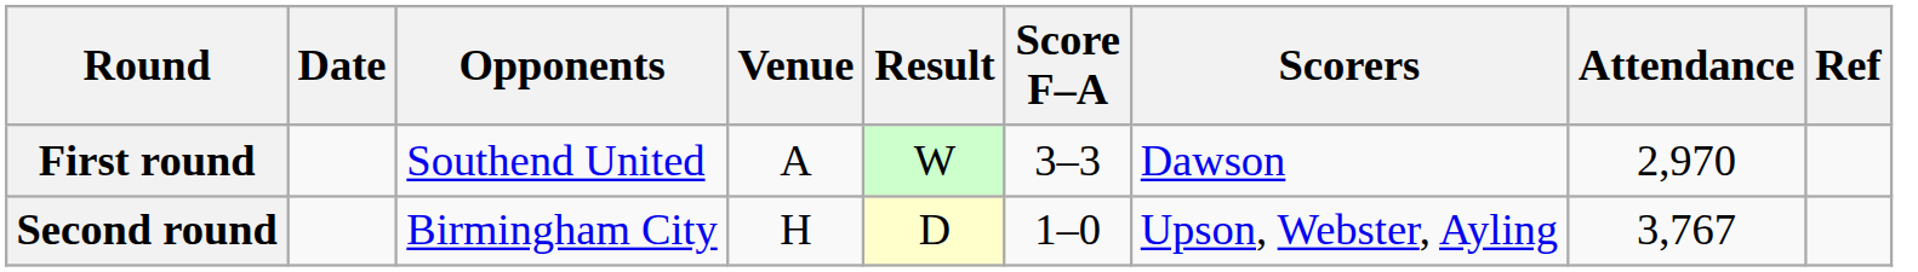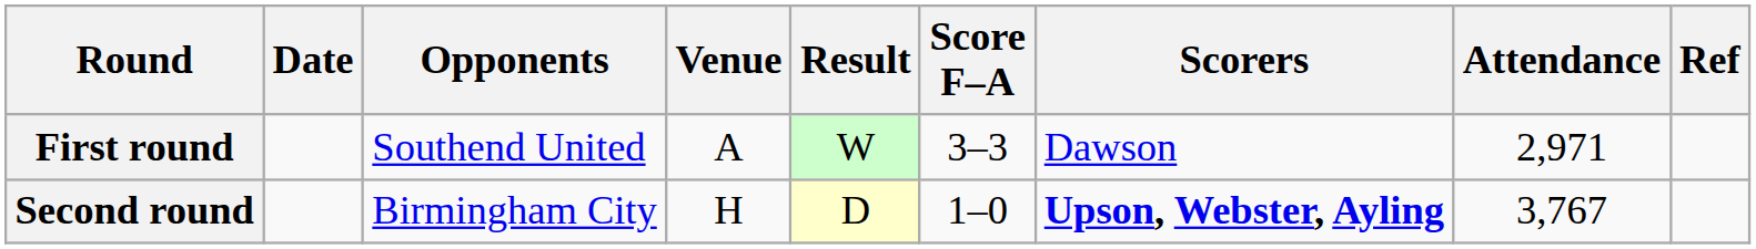 <table class="wikitable plainrowheaders sortable" style="text-align:center">
 <tr>
 <th scope="col">Round</th>
 <th scope="col">Date</th>
 <th scope="col">Opponents</th>
 <th scope="col">Venue</th>
 <th scope="col">Result</th>
 <th scope="col">Score<br>F–A</th>
 <th scope="col" class="unsortable">Scorers</th>
 <th scope="col">Attendance</th>
 <th scope="col" class="unsortable">Ref</th>
 </tr>
 <tr>
 <th scope="row">First round</th>
 <td align="left"></td>
 <td align="left"><a href='#'>Southend United</a></td>
 <td>A</td>
 <td style="background-color:#CCFFCC">W</td>
 <td>3–3</td>
 <td align="left"><a href='#'>Dawson</a></td>
-<td>2,970</td>
+<td>2,971</td>
 <td></td>
 </tr>
 <tr>
 <th scope="row">Second round</th>
 <td align="left"></td>
 <td align="left"><a href='#'>Birmingham City</a></td>
 <td>H</td>
 <td style="background-color:#FFFFCC">D</td>
 <td>1–0</td>
-<td align="left"><a href='#'>Upson</a>, <a href='#'>Webster</a>, <a href='#'>Ayling</a></td>
+<td align="left"><strong><a href='#'>Upson</a>, <a href='#'>Webster</a>, <a href='#'>Ayling</a></strong></td>
 <td>3,767</td>
 <td></td>
 </tr>
 </table>
